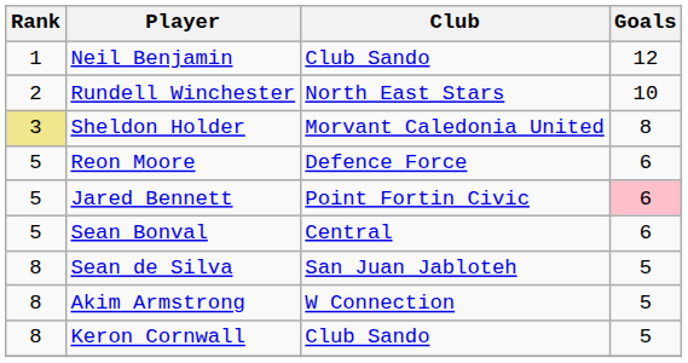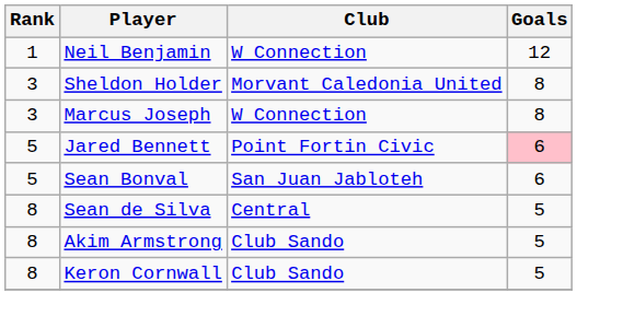 <table class="wikitable" style="font-size:90%;">
 <tr>
 <th>Rank</th>
 <th>Player</th>
 <th>Club</th>
 <th>Goals</th>
 </tr>
 <tr>
 <td rowspan=1 style="text-align:center;">1</td>
 <td> <a href='#'>Neil Benjamin</a></td>
-<td><a href='#'>Club Sando</a></td>
+<td><a href='#'>W Connection</a></td>
 <td style="text-align:center;">12</td>
 </tr>
 <tr>
-<td rowspan=1 style="text-align:center;">2</td>
-<td> <a href='#'>Rundell Winchester</a></td>
-<td><a href='#'>North East Stars</a></td>
-<td style="text-align:center;">10</td>
-</tr>
-<tr>
-<td rowspan=1 style="background: khaki; text-align:center;">3</td>
+<td rowspan=1 style="text-align:center;">3</td>
 <td> <a href='#'>Sheldon Holder</a></td>
 <td><a href='#'>Morvant Caledonia United</a></td>
 <td style="text-align:center;">8</td>
 </tr>
 <tr>
-<td rowspan=1 style="text-align:center;">5</td>
-<td> <a href='#'>Reon Moore</a></td>
-<td><a href='#'>Defence Force</a></td>
-<td style="text-align:center;">6</td>
+<td rowspan=1 style="text-align:center;">3</td>
+<td> <a href='#'>Marcus Joseph</a></td>
+<td><a href='#'>W Connection</a></td>
+<td style="text-align:center;">8</td>
 </tr>
 <tr>
 <td rowspan=1 style="text-align:center;">5</td>
 <td> <a href='#'>Jared Bennett</a></td>
 <td><a href='#'>Point Fortin Civic</a></td>
 <td style="background: pink; text-align:center;">6</td>
 </tr>
 <tr>
 <td rowspan=1 style="text-align:center;">5</td>
 <td> <a href='#'>Sean Bonval</a></td>
-<td><a href='#'>Central</a></td>
+<td><a href='#'>San Juan Jabloteh</a></td>
 <td style="text-align:center;">6</td>
 </tr>
 <tr>
 <td rowspan=1 style="text-align:center;">8</td>
 <td> <a href='#'>Sean de Silva</a></td>
-<td><a href='#'>San Juan Jabloteh</a></td>
+<td><a href='#'>Central</a></td>
 <td style="text-align:center;">5</td>
 </tr>
 <tr>
 <td rowspan=1 style="text-align:center;">8</td>
 <td> <a href='#'>Akim Armstrong</a></td>
-<td><a href='#'>W Connection</a></td>
+<td><a href='#'>Club Sando</a></td>
 <td style="text-align:center;">5</td>
 </tr>
 <tr>
 <td rowspan=1 style="text-align:center;">8</td>
 <td> <a href='#'>Keron Cornwall</a></td>
 <td><a href='#'>Club Sando</a></td>
 <td style="text-align:center;">5</td>
 </tr>
 <tr>
 </tr>
 </table>
